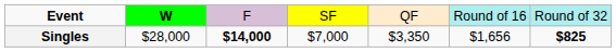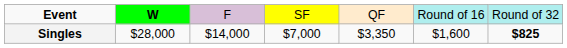 <table class=wikitable style=font-size:95%;text-align:center>
 <tr>
 <td style="width:130px"><strong>Event</strong></td>
 <td style="width:85px; background:lime"><strong>W</strong></td>
 <td style="width:85px; background:thistle">F</td>
 <td style="width:85px; background:#ffff00">SF</td>
 <td style="width:85px; background:#ffebcd">QF</td>
 <td style="width:85px; background:#afeeee">Round of 16</td>
 <td style="width:85px; background:#afeeee">Round of 32</td>
 </tr>
 <tr>
 <th style=background:#f3f3f3>Singles </th>
 <td>$28,000</td>
-<td><strong>$14,000</strong></td>
+<td>$14,000</td>
 <td>$7,000</td>
 <td>$3,350</td>
-<td>$1,656</td>
+<td>$1,600</td>
 <td><strong>$825</strong></td>
 </tr>
 </table>
